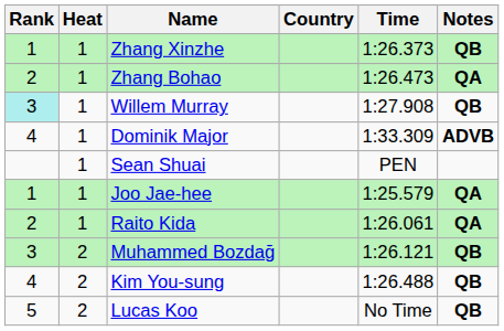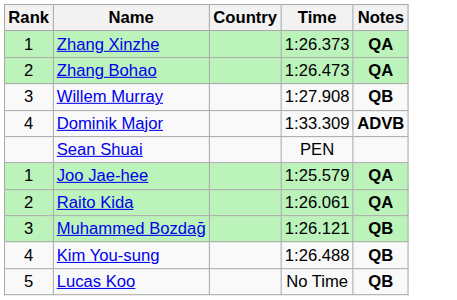 <table class="wikitable sortable" style="text-align:center">
 <tr>
 <th>Rank</th>
-<th>Heat</th>
 <th>Name</th>
 <th>Country</th>
 <th>Time</th>
 <th>Notes</th>
 </tr>
 <tr bgcolor=#bbf3bb>
 <td>1</td>
-<td>1</td>
 <td align=left><a href='#'>Zhang Xinzhe</a></td>
 <td align=left></td>
 <td>1:26.373</td>
-<td><strong>QB</strong></td>
+<td><strong>QA</strong></td>
 </tr>
 <tr bgcolor=#bbf3bb>
 <td>2</td>
-<td>1</td>
 <td align=left><a href='#'>Zhang Bohao</a></td>
 <td align=left></td>
 <td>1:26.473</td>
 <td><strong>QA</strong></td>
 </tr>
 <tr>
-<td style="background: paleturquoise;">3</td>
-<td>1</td>
+<td>3</td>
 <td align=left><a href='#'>Willem Murray</a></td>
 <td align=left></td>
 <td>1:27.908</td>
 <td><strong>QB</strong></td>
 </tr>
 <tr>
 <td>4</td>
-<td>1</td>
 <td align=left><a href='#'>Dominik Major</a></td>
 <td align=left></td>
 <td>1:33.309</td>
 <td><strong>ADVB</strong></td>
 </tr>
 <tr>
 <td></td>
-<td>1</td>
 <td align=left><a href='#'>Sean Shuai</a></td>
 <td align=left></td>
 <td>PEN</td>
 <td></td>
 </tr>
 <tr bgcolor=#bbf3bb>
-<td>1</td>
 <td>1</td>
 <td align=left><a href='#'>Joo Jae-hee</a></td>
 <td align=left></td>
 <td>1:25.579</td>
 <td><strong>QA</strong></td>
 </tr>
 <tr bgcolor=#bbf3bb>
 <td>2</td>
-<td>1</td>
 <td align=left><a href='#'>Raito Kida</a></td>
 <td align=left></td>
 <td>1:26.061</td>
 <td><strong>QA</strong></td>
 </tr>
 <tr bgcolor=#bbf3bb>
 <td>3</td>
-<td>2</td>
 <td align=left><a href='#'>Muhammed Bozdağ</a></td>
 <td align=left></td>
 <td>1:26.121</td>
 <td><strong>QB</strong></td>
 </tr>
 <tr>
 <td>4</td>
-<td>2</td>
 <td align=left><a href='#'>Kim You-sung</a></td>
 <td align=left></td>
 <td>1:26.488</td>
 <td><strong>QB</strong></td>
 </tr>
 <tr>
 <td>5</td>
-<td>2</td>
 <td align=left><a href='#'>Lucas Koo</a></td>
 <td align=left></td>
 <td>No Time</td>
 <td><strong>QB</strong></td>
 </tr>
 </table>
